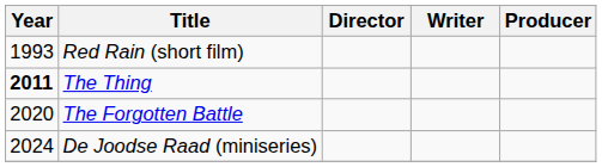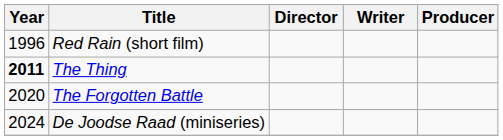 <table class="wikitable">
 <tr>
 <th>Year</th>
 <th>Title</th>
 <th width=65>Director</th>
 <th width=65>Writer</th>
 <th width=65>Producer</th>
 </tr>
 <tr>
-<td>1993</td>
+<td>1996</td>
 <td><em>Red Rain</em> (short film)</td>
 <td></td>
 <td></td>
 <td></td>
 </tr>
 <tr>
 <td><strong>2011</strong></td>
 <td><em><a href='#'>The Thing</a></em></td>
 <td></td>
 <td></td>
 <td></td>
 </tr>
 <tr>
 <td>2020</td>
 <td><em><a href='#'>The Forgotten Battle</a></em></td>
 <td></td>
 <td></td>
 <td></td>
 </tr>
 <tr>
 <td>2024</td>
 <td><em>De Joodse Raad</em> (miniseries)</td>
 <td></td>
 <td></td>
 <td></td>
 </tr>
 <tr>
 </tr>
 </table>
